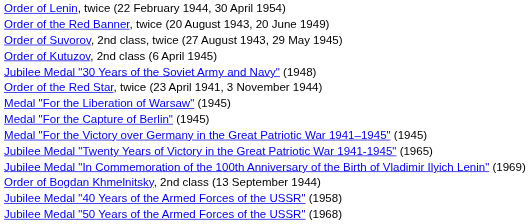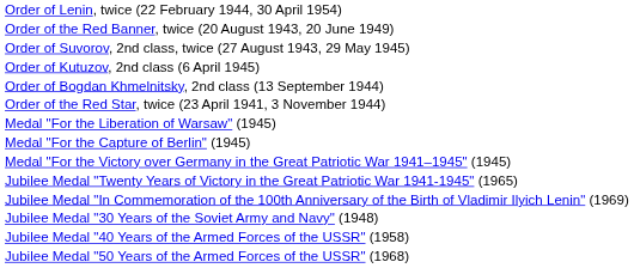 <table>
 <tr>
 <td></td>
 <td><a href='#'>Order of Lenin</a>, twice (22 February 1944, 30 April 1954)</td>
 </tr>
 <tr>
 <td></td>
 <td><a href='#'>Order of the Red Banner</a>, twice (20 August 1943, 20 June 1949)</td>
 </tr>
 <tr>
 <td></td>
 <td><a href='#'>Order of Suvorov</a>, 2nd class, twice (27 August 1943, 29 May 1945)</td>
 </tr>
 <tr>
 <td></td>
 <td><a href='#'>Order of Kutuzov</a>, 2nd class (6 April 1945)</td>
 </tr>
 <tr>
 <td></td>
-<td><a href='#'>Jubilee Medal "30 Years of the Soviet Army and Navy"</a> (1948)</td>
+<td><a href='#'>Order of Bogdan Khmelnitsky</a>, 2nd class (13 September 1944)</td>
 </tr>
 <tr>
 <td></td>
 <td><a href='#'>Order of the Red Star</a>, twice (23 April 1941, 3 November 1944)</td>
 </tr>
 <tr>
 <td></td>
 <td><a href='#'>Medal "For the Liberation of Warsaw"</a> (1945)</td>
 </tr>
 <tr>
 <td></td>
 <td><a href='#'>Medal "For the Capture of Berlin"</a> (1945)</td>
 </tr>
 <tr>
 <td></td>
 <td><a href='#'>Medal "For the Victory over Germany in the Great Patriotic War 1941–1945"</a> (1945)</td>
 </tr>
 <tr>
 <td></td>
 <td><a href='#'>Jubilee Medal "Twenty Years of Victory in the Great Patriotic War 1941-1945"</a> (1965)</td>
 </tr>
 <tr>
 <td></td>
 <td><a href='#'>Jubilee Medal "In Commemoration of the 100th Anniversary of the Birth of Vladimir Ilyich Lenin"</a> (1969)</td>
 </tr>
 <tr>
 <td></td>
-<td><a href='#'>Order of Bogdan Khmelnitsky</a>, 2nd class (13 September 1944)</td>
+<td><a href='#'>Jubilee Medal "30 Years of the Soviet Army and Navy"</a> (1948)</td>
 </tr>
 <tr>
 <td></td>
 <td><a href='#'>Jubilee Medal "40 Years of the Armed Forces of the USSR"</a> (1958)</td>
 </tr>
 <tr>
 <td></td>
 <td><a href='#'>Jubilee Medal "50 Years of the Armed Forces of the USSR"</a> (1968)</td>
 </tr>
 <tr>
 </tr>
 </table>
